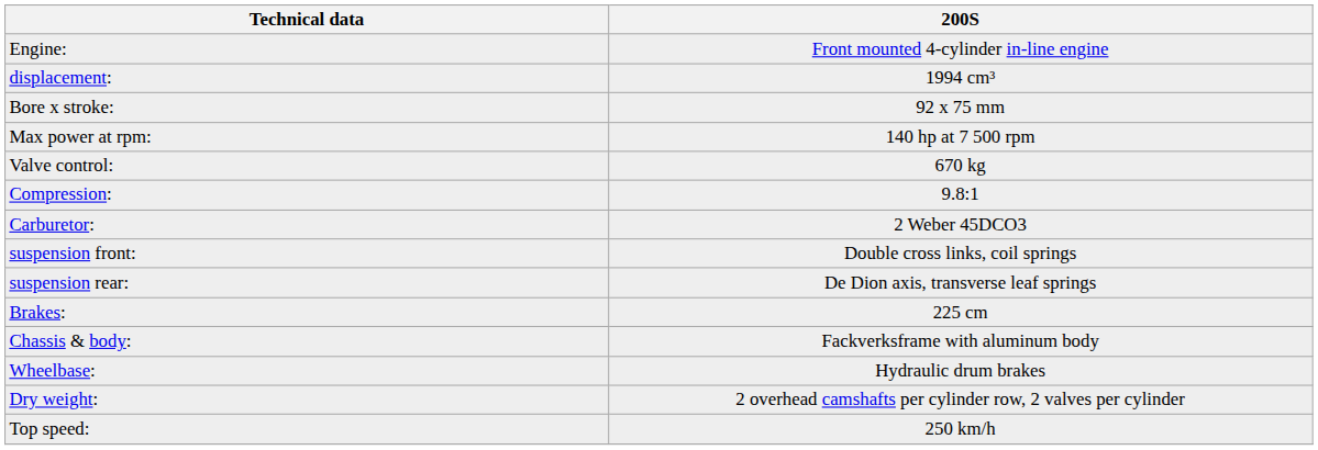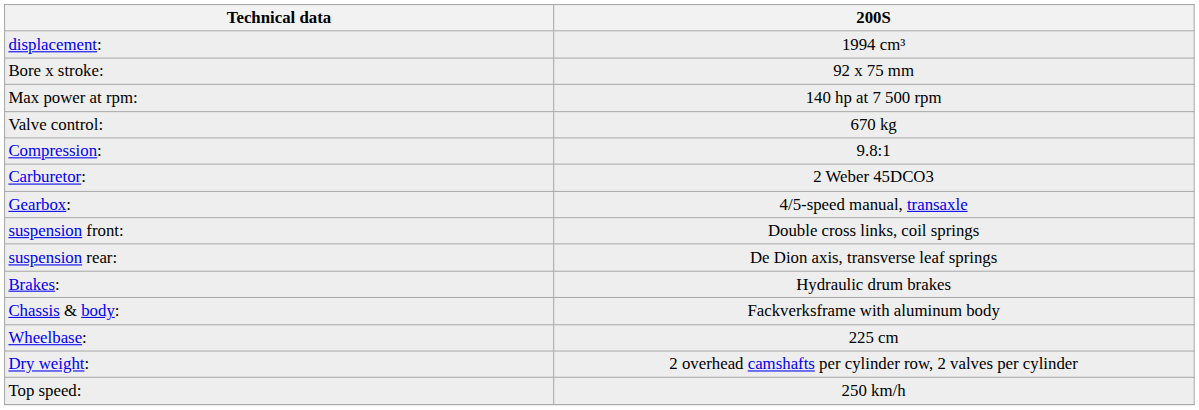 <table class="prettytable">
 <tr ---- bgcolor="#DDDDDD">
 <th width="30%">Technical data</th>
 <th width="35%">200S</th>
-</tr>
-<tr ---- bgcolor="#EEEEEE">
-<td>Engine: </td>
-<td align="center"><a href='#'>Front mounted</a> 4-cylinder <a href='#'>in-line engine</a></td>
 </tr>
 <tr ---- bgcolor="#EEEEEE">
 <td><a href='#'>displacement</a>: </td>
 <td align="center">1994 cm³</td>
 </tr>
 <tr ---- bgcolor="#EEEEEE">
 <td>Bore x stroke: </td>
 <td align="center">92 x 75 mm</td>
 </tr>
 <tr ---- bgcolor="#EEEEEE">
 <td>Max power at rpm: </td>
 <td align="center">140 hp at 7 500 rpm</td>
 </tr>
 <tr ---- bgcolor="#EEEEEE">
 <td>Valve control: </td>
 <td align="center">670 kg</td>
 </tr>
 <tr ---- bgcolor="#EEEEEE">
 <td><a href='#'>Compression</a>: </td>
 <td align="center">9.8:1</td>
 </tr>
 <tr ---- bgcolor="#EEEEEE">
 <td><a href='#'>Carburetor</a>: </td>
 <td align="center">2 Weber 45DCO3</td>
 </tr>
 <tr ---- bgcolor="#EEEEEE">
+<td><a href='#'>Gearbox</a>: </td>
+<td align="center">4/5-speed manual, <a href='#'>transaxle</a></td>
+</tr>
+<tr ---- bgcolor="#EEEEEE">
 <td><a href='#'>suspension</a> front: </td>
 <td align="center">Double cross links, coil springs</td>
 </tr>
 <tr ---- bgcolor="#EEEEEE">
 <td><a href='#'>suspension</a> rear: </td>
 <td align="center">De Dion axis, transverse leaf springs</td>
 </tr>
 <tr ---- bgcolor="#EEEEEE">
 <td><a href='#'>Brakes</a>: </td>
-<td align="center">225 cm</td>
+<td align="center">Hydraulic drum brakes</td>
 </tr>
 <tr ---- bgcolor="#EEEEEE">
 <td><a href='#'>Chassis</a> & <a href='#'>body</a>: </td>
 <td align="center">Fackverksframe with aluminum body</td>
 </tr>
 <tr ---- bgcolor="#EEEEEE">
 <td><a href='#'>Wheelbase</a>: </td>
-<td align="center">Hydraulic drum brakes</td>
+<td align="center">225 cm</td>
 </tr>
 <tr ---- bgcolor="#EEEEEE">
 <td><a href='#'>Dry weight</a>: </td>
 <td align="center">2 overhead <a href='#'>camshafts</a> per cylinder row, 2 valves per cylinder</td>
 </tr>
 <tr ---- bgcolor="#EEEEEE">
 <td>Top speed: </td>
 <td align="center">250 km/h</td>
 </tr>
 <tr ---- bgcolor="#EEEEEE">
 </tr>
 </table>
